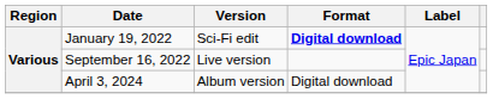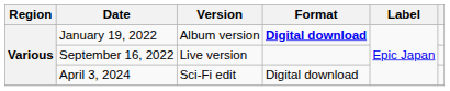 <table class="wikitable plainrowheaders">
 <tr>
 <th scope="col">Region</th>
 <th scope="col">Date</th>
 <th scope="col">Version</th>
 <th scope="col">Format</th>
 <th scope="col">Label</th>
 <th scope="col"></th>
 </tr>
 <tr>
 <th scope="row" rowspan="3">Various</th>
 <td>January 19, 2022</td>
-<td>Sci-Fi edit</td>
+<td>Album version</td>
 <td><strong><a href='#'>Digital download</a></strong></td>
 <td rowspan="3"><a href='#'>Epic Japan</a></td>
 <td></td>
 </tr>
 <tr>
 <td>September 16, 2022</td>
 <td>Live version</td>
 <td></td>
 <td></td>
 </tr>
 <tr>
 <td>April 3, 2024</td>
-<td>Album version</td>
+<td>Sci-Fi edit</td>
 <td>Digital download</td>
 <td></td>
 </tr>
 <tr>
 </tr>
 </table>
